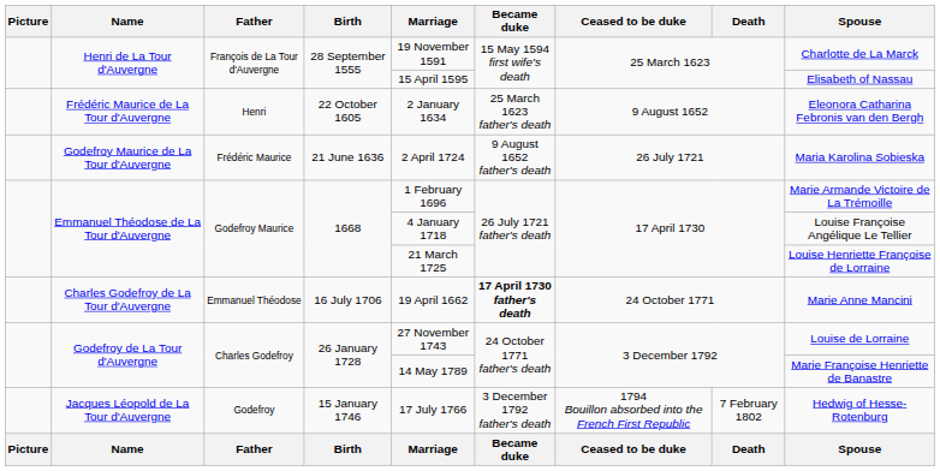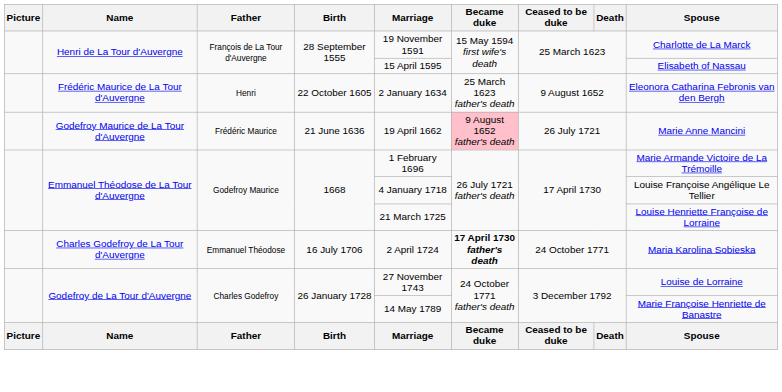 <table class="wikitable">
 <tr>
 <th>Picture</th>
 <th>Name</th>
 <th>Father</th>
 <th>Birth</th>
 <th>Marriage</th>
 <th>Became duke</th>
 <th>Ceased to be duke</th>
 <th>Death</th>
 <th>Spouse</th>
 </tr>
 <tr>
 <td style="text-align: center;" rowspan="2"></td>
 <td style="text-align: center;" rowspan="2"><a href='#'>Henri de La Tour d'Auvergne</a></td>
 <td style="text-align: center;" rowspan="2"><small>François de La Tour d'Auvergne</small></td>
 <td style="text-align: center;" rowspan="2">28 September 1555</td>
 <td style="text-align: center;">19 November 1591</td>
 <td style="text-align: center;" rowspan="2">15 May 1594<br><em>first wife's death</em></td>
 <td style="text-align: center;" rowspan="2" colspan="2">25 March 1623</td>
 <td style="text-align: center;"><a href='#'>Charlotte de La Marck</a></td>
 </tr>
 <tr>
 <td style="text-align: center;">15 April 1595</td>
 <td style="text-align: center;"><a href='#'>Elisabeth of Nassau</a></td>
 </tr>
 <tr>
 <td style="text-align: center;"></td>
 <td style="text-align: center;"><a href='#'>Frédéric Maurice de La Tour d'Auvergne</a></td>
 <td style="text-align: center;"><small>Henri</small></td>
 <td style="text-align: center;">22 October 1605</td>
 <td style="text-align: center;">2 January 1634</td>
 <td style="text-align: center;">25 March 1623<br><em>father's death</em></td>
 <td style="text-align: center;" colspan="2">9 August 1652</td>
 <td style="text-align: center;"><a href='#'>Eleonora Catharina Febronis van den Bergh</a></td>
 </tr>
 <tr>
 <td style="text-align: center;"></td>
 <td style="text-align: center;"><a href='#'>Godefroy Maurice de La Tour d'Auvergne</a></td>
 <td style="text-align: center;"><small>Frédéric Maurice</small></td>
 <td style="text-align: center;">21 June 1636</td>
-<td style="text-align: center;">2 April 1724</td>
-<td style="text-align: center;">9 August 1652 <br><em>father's death</em></td>
+<td style="text-align: center;">19 April 1662</td>
+<td style="background: pink; text-align: center;">9 August 1652 <br><em>father's death</em></td>
 <td style="text-align: center;" colspan="2">26 July 1721</td>
-<td style="text-align: center;"><a href='#'>Maria Karolina Sobieska</a></td>
+<td style="text-align: center;"><a href='#'>Marie Anne Mancini</a></td>
 </tr>
 <tr>
 <td style="text-align: center;" rowspan="3"></td>
 <td style="text-align: center;" rowspan="3"><a href='#'>Emmanuel Théodose de La Tour d'Auvergne</a></td>
 <td style="text-align: center;" rowspan="3"><small>Godefroy Maurice</small></td>
 <td style="text-align: center;" rowspan="3">1668</td>
 <td style="text-align: center;">1 February 1696</td>
 <td style="text-align: center;" rowspan="3">26 July 1721<br><em>father's death</em></td>
 <td style="text-align: center;" rowspan="3" colspan="2">17 April 1730</td>
 <td style="text-align: center;"><a href='#'>Marie Armande Victoire de La Trémoille</a></td>
 </tr>
 <tr>
 <td style="text-align: center;">4 January 1718</td>
 <td style="text-align: center;">Louise Françoise Angélique Le Tellier</td>
 </tr>
 <tr>
 <td style="text-align: center;">21 March 1725</td>
 <td style="text-align: center;"><a href='#'>Louise Henriette Françoise de Lorraine</a></td>
 </tr>
 <tr>
 <td style="text-align: center;"></td>
 <td style="text-align: center;"><a href='#'>Charles Godefroy de La Tour d'Auvergne</a></td>
 <td style="text-align: center;"><small>Emmanuel Théodose</small></td>
 <td style="text-align: center;">16 July 1706</td>
-<td style="text-align: center;">19 April 1662</td>
+<td style="text-align: center;">2 April 1724</td>
 <td style="text-align: center;"><strong>17 April 1730 <br><em>father's death</em></strong></td>
 <td style="text-align: center;" colspan="2">24 October 1771</td>
-<td style="text-align: center;"><a href='#'>Marie Anne Mancini</a></td>
+<td style="text-align: center;"><a href='#'>Maria Karolina Sobieska</a></td>
 </tr>
 <tr>
 <td style="text-align: center;" rowspan="2"></td>
 <td style="text-align: center;" rowspan="2"><a href='#'>Godefroy de La Tour d'Auvergne</a></td>
 <td style="text-align: center;" rowspan="2"><small>Charles Godefroy</small></td>
 <td style="text-align: center;" rowspan="2">26 January 1728</td>
 <td style="text-align: center;">27 November 1743</td>
 <td style="text-align: center;" rowspan="2">24 October 1771<br><em>father's death</em></td>
 <td style="text-align: center;" rowspan="2" colspan="2">3 December 1792</td>
 <td style="text-align: center;"><a href='#'>Louise de Lorraine</a></td>
 </tr>
 <tr>
 <td style="text-align: center;">14 May 1789</td>
 <td style="text-align: center;"><a href='#'>Marie Françoise Henriette de Banastre</a></td>
 </tr>
 <tr>
-<td style="text-align: center;"></td>
-<td style="text-align: center;"><a href='#'>Jacques Léopold de La Tour d'Auvergne</a></td>
-<td style="text-align: center;"><small>Godefroy</small></td>
-<td style="text-align: center;">15 January 1746</td>
-<td style="text-align: center;">17 July 1766</td>
-<td style="text-align: center;">3 December 1792<br><em>father's death</em></td>
-<td style="text-align: center;">1794<br><em>Bouillon absorbed into the <a href='#'>French First Republic</a></em></td>
-<td style="text-align: center;">7 February 1802</td>
-<td style="text-align: center;"><a href='#'>Hedwig of Hesse-Rotenburg</a></td>
-</tr>
-<tr>
 <th>Picture</th>
 <th>Name</th>
 <th>Father</th>
 <th>Birth</th>
 <th>Marriage</th>
 <th>Became duke</th>
 <th>Ceased to be duke</th>
 <th>Death</th>
 <th>Spouse</th>
 </tr>
 </table>
